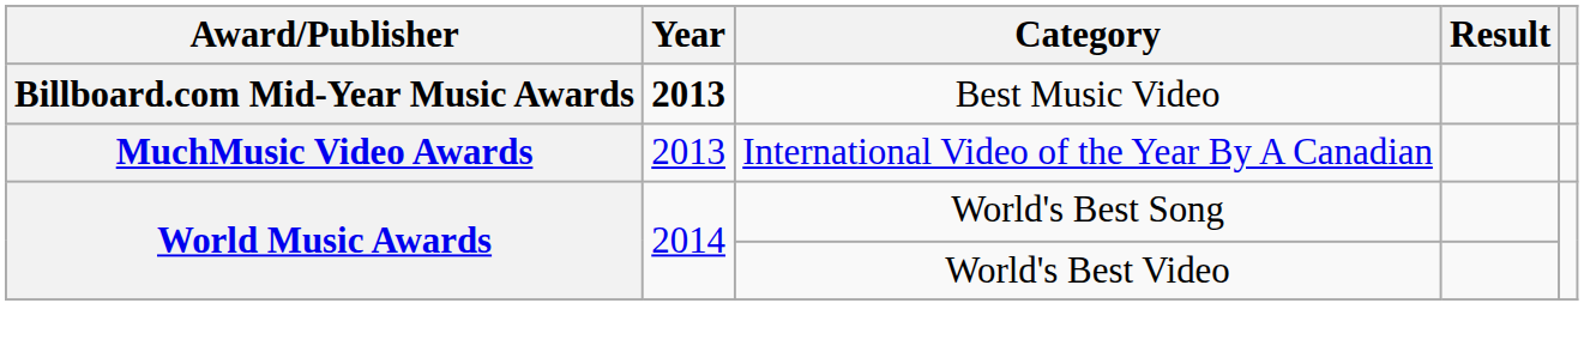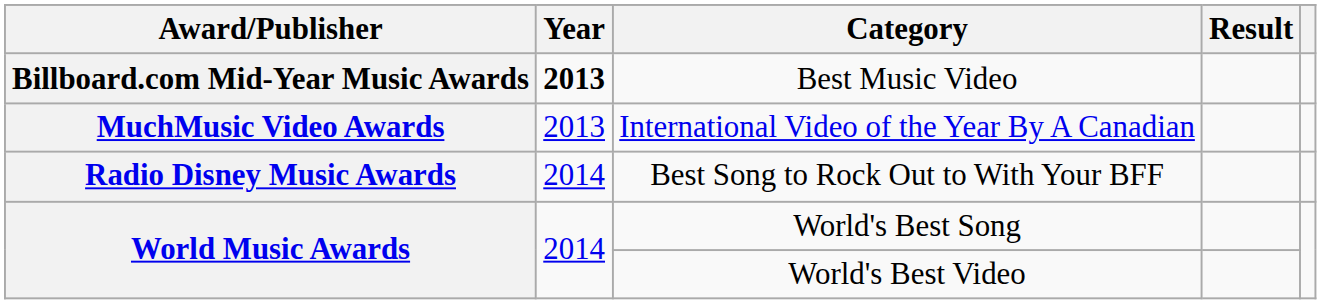 <table class="wikitable sortable plainrowheaders">
 <tr>
 <th scope="col">Award/Publisher</th>
 <th scope="col">Year</th>
 <th scope="col">Category</th>
 <th scope="col">Result</th>
 <th scope="col" class="unsortable"></th>
 </tr>
 <tr>
 <th scope="row">Billboard.com Mid-Year Music Awards</th>
 <td align=center><strong>2013</strong></td>
 <td align=center>Best Music Video</td>
 <td></td>
 <td align=center></td>
 </tr>
 <tr>
 <th scope="row"><a href='#'>MuchMusic Video Awards</a></th>
 <td align=center><a href='#'>2013</a></td>
 <td align=center><a href='#'>International Video of the Year By A Canadian</a></td>
 <td></td>
 <td align=center></td>
 </tr>
 <tr>
+<th scope="row"><a href='#'>Radio Disney Music Awards</a></th>
+<td align=center><a href='#'>2014</a></td>
+<td align=center>Best Song to Rock Out to With Your BFF</td>
+<td></td>
+<td align=center></td>
+</tr>
+<tr>
 <th scope="row" rowspan = "2"><a href='#'>World Music Awards</a></th>
 <td align=center rowspan= "2"><a href='#'>2014</a></td>
 <td align=center>World's Best Song</td>
 <td></td>
 <td align=center rowspan="2"></td>
 </tr>
 <tr>
 <td align=center>World's Best Video</td>
 <td></td>
 </tr>
 </table>
